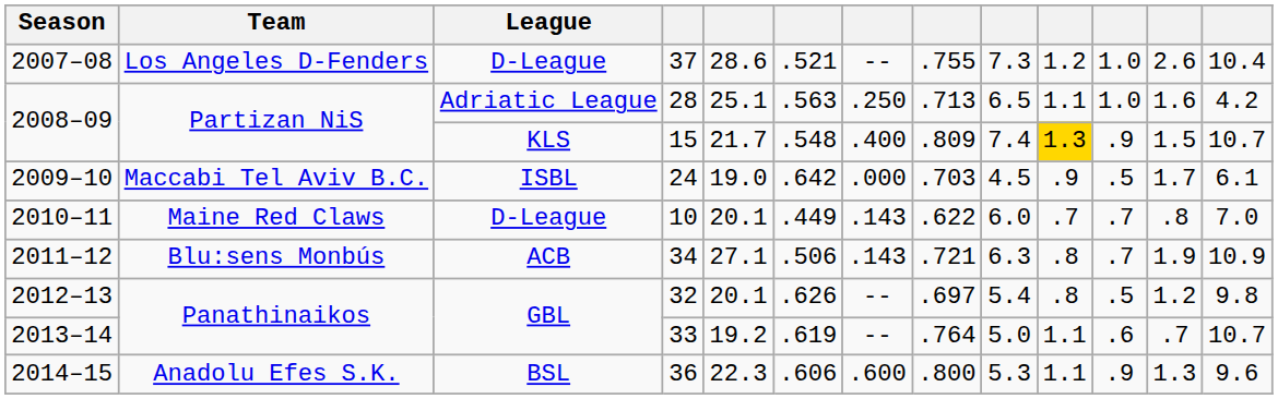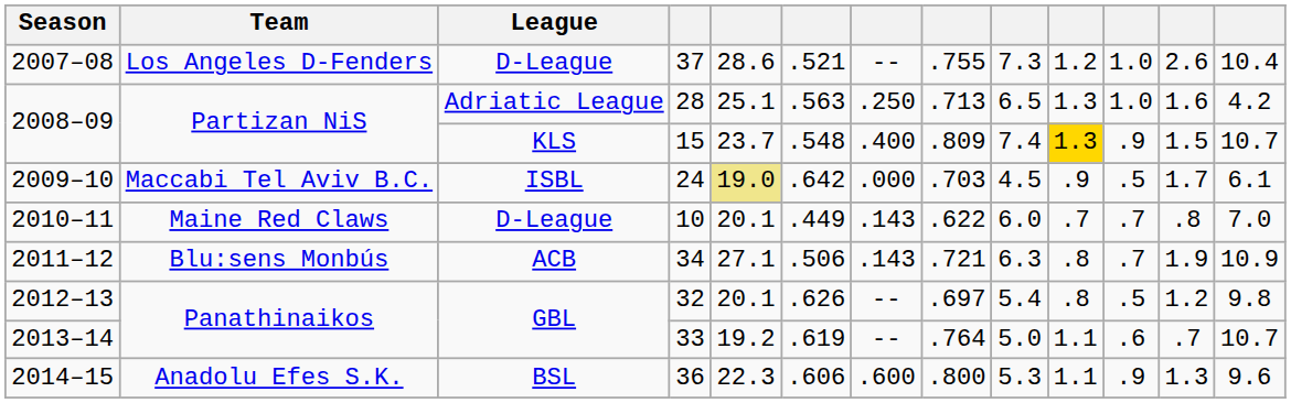 <table class="wikitable sortable" style="font-size:95%; text-align:center;">
 <tr>
 <th>Season</th>
 <th>Team</th>
 <th>League</th>
 <th></th>
 <th></th>
 <th></th>
 <th></th>
 <th></th>
 <th></th>
 <th></th>
 <th></th>
 <th></th>
 <th></th>
 </tr>
 <tr>
 <td>2007–08</td>
 <td><a href='#'>Los Angeles D-Fenders</a></td>
 <td><a href='#'>D-League</a></td>
 <td>37</td>
 <td>28.6</td>
 <td>.521</td>
 <td>--</td>
 <td>.755</td>
 <td>7.3</td>
 <td>1.2</td>
 <td>1.0</td>
 <td>2.6</td>
 <td>10.4</td>
 </tr>
 <tr>
 <td rowspan="2">2008–09</td>
 <td rowspan="2"><a href='#'>Partizan NiS</a></td>
 <td><a href='#'>Adriatic League</a></td>
 <td>28</td>
 <td>25.1</td>
 <td>.563</td>
 <td>.250</td>
 <td>.713</td>
 <td>6.5</td>
-<td>1.1</td>
+<td>1.3</td>
 <td>1.0</td>
 <td>1.6</td>
 <td>4.2</td>
 </tr>
 <tr>
 <td><a href='#'>KLS</a></td>
 <td>15</td>
-<td>21.7</td>
+<td>23.7</td>
 <td>.548</td>
 <td>.400</td>
 <td>.809</td>
 <td>7.4</td>
 <td style="background: gold;">1.3</td>
 <td>.9</td>
 <td>1.5</td>
 <td>10.7</td>
 </tr>
 <tr>
 <td>2009–10</td>
 <td><a href='#'>Maccabi Tel Aviv B.C.</a></td>
 <td><a href='#'>ISBL</a></td>
 <td>24</td>
-<td>19.0</td>
+<td style="background: khaki;">19.0</td>
 <td>.642</td>
 <td>.000</td>
 <td>.703</td>
 <td>4.5</td>
 <td>.9</td>
 <td>.5</td>
 <td>1.7</td>
 <td>6.1</td>
 </tr>
 <tr>
 <td>2010–11</td>
 <td><a href='#'>Maine Red Claws</a></td>
 <td><a href='#'>D-League</a></td>
 <td>10</td>
 <td>20.1</td>
 <td>.449</td>
 <td>.143</td>
 <td>.622</td>
 <td>6.0</td>
 <td>.7</td>
 <td>.7</td>
 <td>.8</td>
 <td>7.0</td>
 </tr>
 <tr>
 <td>2011–12</td>
 <td><a href='#'>Blu:sens Monbús</a></td>
 <td><a href='#'>ACB</a></td>
 <td>34</td>
 <td>27.1</td>
 <td>.506</td>
 <td>.143</td>
 <td>.721</td>
 <td>6.3</td>
 <td>.8</td>
 <td>.7</td>
 <td>1.9</td>
 <td>10.9</td>
 </tr>
 <tr>
 <td>2012–13</td>
 <td rowspan="2"><a href='#'>Panathinaikos</a></td>
 <td rowspan="2"><a href='#'>GBL</a></td>
 <td>32</td>
 <td>20.1</td>
 <td>.626</td>
 <td>--</td>
 <td>.697</td>
 <td>5.4</td>
 <td>.8</td>
 <td>.5</td>
 <td>1.2</td>
 <td>9.8</td>
 </tr>
 <tr>
 <td>2013–14</td>
 <td>33</td>
 <td>19.2</td>
 <td>.619</td>
 <td>--</td>
 <td>.764</td>
 <td>5.0</td>
 <td>1.1</td>
 <td>.6</td>
 <td>.7</td>
 <td>10.7</td>
 </tr>
 <tr>
 <td>2014–15</td>
 <td><a href='#'>Anadolu Efes S.K.</a></td>
 <td><a href='#'>BSL</a></td>
 <td>36</td>
 <td>22.3</td>
 <td>.606</td>
 <td>.600</td>
 <td>.800</td>
 <td>5.3</td>
 <td>1.1</td>
 <td>.9</td>
 <td>1.3</td>
 <td>9.6</td>
 </tr>
 </table>
